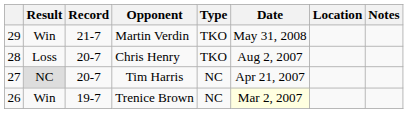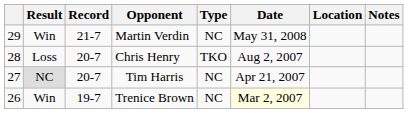 <table class="wikitable" style="text-align:center">
 <tr>
 <th></th>
 <th>Result</th>
 <th>Record</th>
 <th>Opponent</th>
 <th>Type</th>
 <th>Date</th>
 <th>Location</th>
 <th>Notes</th>
 </tr>
 <tr>
 <td>29</td>
 <td>Win</td>
 <td>21-7 </td>
 <td style="text-align:left;">Martin Verdin</td>
-<td>TKO</td>
+<td>NC</td>
 <td>May 31, 2008</td>
 <td style="text-align:left;"></td>
 <td></td>
 </tr>
 <tr>
 <td>28</td>
 <td>Loss</td>
 <td>20-7 </td>
 <td style="text-align:left;">Chris Henry</td>
 <td>TKO</td>
 <td>Aug 2, 2007</td>
 <td style="text-align:left;"></td>
 <td></td>
 </tr>
 <tr>
 <td>27</td>
 <td style="background:#DDD">NC</td>
 <td>20-7 </td>
 <td>Tim Harris</td>
 <td>NC</td>
 <td>Apr 21, 2007</td>
 <td style="text-align:left;"></td>
 <td style="text-align:left;"></td>
 </tr>
 <tr>
 <td>26</td>
 <td>Win</td>
 <td>19-7</td>
 <td>Trenice Brown</td>
 <td>NC</td>
 <td style="background: lightyellow;">Mar 2, 2007</td>
 <td style="text-align:left;"></td>
 <td></td>
 </tr>
 </table>
